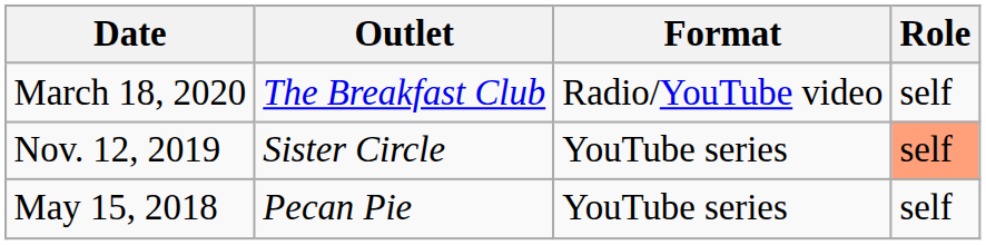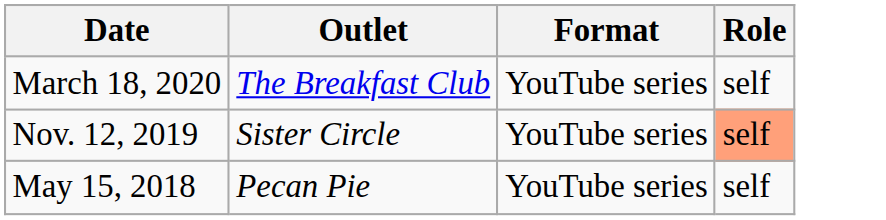 <table class="wikitable">
 <tr>
 <th>Date</th>
 <th>Outlet</th>
 <th>Format</th>
 <th>Role</th>
 </tr>
 <tr>
 <td>March 18, 2020</td>
 <td><em><a href='#'>The Breakfast Club</a></em></td>
-<td>Radio/<a href='#'>YouTube</a> video</td>
+<td>YouTube series</td>
 <td>self</td>
 </tr>
 <tr>
 <td>Nov. 12, 2019</td>
 <td><em>Sister Circle</em></td>
 <td>YouTube series</td>
 <td style="background: lightsalmon;">self</td>
 </tr>
 <tr>
 <td>May 15, 2018</td>
 <td><em>Pecan Pie</em></td>
 <td>YouTube series</td>
 <td>self</td>
 </tr>
 </table>
